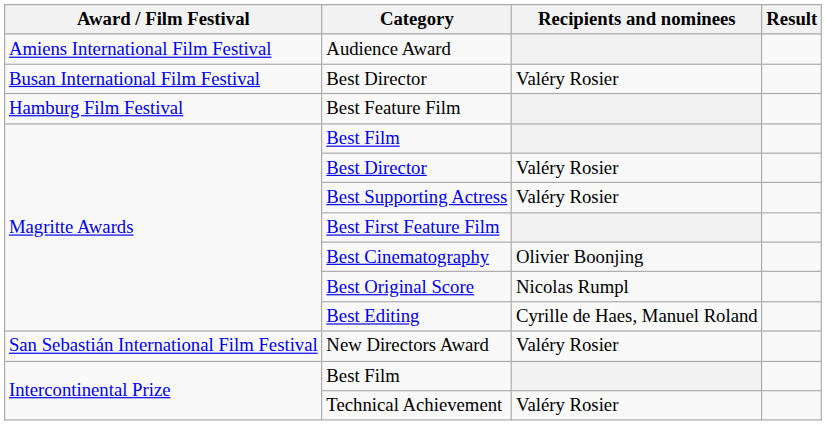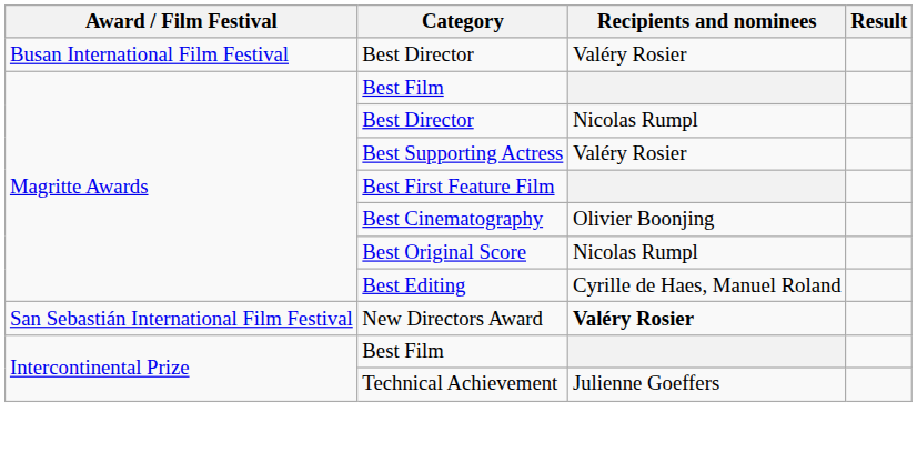 <table class="wikitable plainrowheaders sortable">
 <tr style="background:#ccc; text-align:center;">
 <th scope="col">Award / Film Festival</th>
 <th scope="col">Category</th>
 <th scope="col">Recipients and nominees</th>
 <th scope="col">Result</th>
 </tr>
 <tr>
-<td><a href='#'>Amiens International Film Festival</a></td>
-<td>Audience Award</td>
-<th></th>
-<td></td>
-</tr>
-<tr>
 <td><a href='#'>Busan International Film Festival</a></td>
 <td>Best Director</td>
 <td>Valéry Rosier</td>
-<td></td>
-</tr>
-<tr>
-<td><a href='#'>Hamburg Film Festival</a></td>
-<td>Best Feature Film</td>
-<th></th>
 <td></td>
 </tr>
 <tr>
 <td rowspan=7><a href='#'>Magritte Awards</a></td>
 <td><a href='#'>Best Film</a></td>
 <th></th>
 <td></td>
 </tr>
 <tr>
 <td><a href='#'>Best Director</a></td>
-<td>Valéry Rosier</td>
+<td>Nicolas Rumpl</td>
 <td></td>
 </tr>
 <tr>
 <td><a href='#'>Best Supporting Actress</a></td>
 <td>Valéry Rosier</td>
 <td></td>
 </tr>
 <tr>
 <td><a href='#'>Best First Feature Film</a></td>
 <th></th>
 <td></td>
 </tr>
 <tr>
 <td><a href='#'>Best Cinematography</a></td>
 <td>Olivier Boonjing</td>
 <td></td>
 </tr>
 <tr>
 <td><a href='#'>Best Original Score</a></td>
 <td>Nicolas Rumpl</td>
 <td></td>
 </tr>
 <tr>
 <td><a href='#'>Best Editing</a></td>
 <td>Cyrille de Haes, Manuel Roland</td>
 <td></td>
 </tr>
 <tr>
 <td><a href='#'>San Sebastián International Film Festival</a></td>
 <td>New Directors Award</td>
-<td>Valéry Rosier</td>
+<td><strong>Valéry Rosier</strong></td>
 <td></td>
 </tr>
 <tr>
 <td rowspan=2><a href='#'>Intercontinental Prize</a></td>
 <td>Best Film</td>
 <th></th>
 <td></td>
 </tr>
 <tr>
 <td>Technical Achievement</td>
-<td>Valéry Rosier</td>
+<td>Julienne Goeffers</td>
 <td></td>
 </tr>
 </table>
